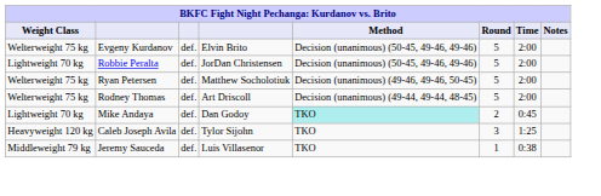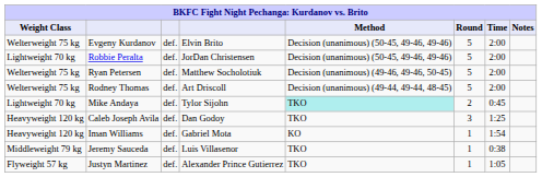 <table class="wikitable" style="font-size: 80%;">
 <tr>
 <th colspan="8" style="background-color: #ccf; color: #000080; text-align: center;"><strong>BKFC Fight Night Pechanga: Kurdanov vs. Brito</strong></th>
 </tr>
 <tr>
 <th colspan="1" style="background-color: #E6E8FA; color: #000000; text-align: center;">Weight Class</th>
 <th colspan="1" style="background-color: #E6E8FA; color: #000000; text-align: center;"></th>
 <th colspan="1" style="background-color: #E6E8FA; color: #000000; text-align: center;"></th>
 <th colspan="1" style="background-color: #E6E8FA; color: #000000; text-align: center;"></th>
 <th colspan="1" style="background-color: #E6E8FA; color: #000000; text-align: center;">Method</th>
 <th colspan="1" style="background-color: #E6E8FA; color: #000000; text-align: center;">Round</th>
 <th colspan="1" style="background-color: #E6E8FA; color: #000000; text-align: center;">Time</th>
 <th colspan="1" style="background-color: #E6E8FA; color: #000000; text-align: center;">Notes</th>
 </tr>
 <tr>
 <td>Welterweight 75 kg</td>
 <td> Evgeny Kurdanov</td>
 <td align=center>def.</td>
 <td> Elvin Brito</td>
 <td>Decision (unanimous) (50-45, 49-46, 49-46)</td>
 <td align=center>5</td>
 <td align=center>2:00</td>
 <td></td>
 </tr>
 <tr>
 <td>Lightweight 70 kg</td>
 <td> <a href='#'>Robbie Peralta</a></td>
 <td align=center>def.</td>
 <td> JorDan Christensen</td>
 <td>Decision (unanimous) (50-45, 49-46, 49-46)</td>
 <td align=center>5</td>
 <td align=center>2:00</td>
 <td></td>
 </tr>
 <tr>
 <td>Welterweight 75 kg</td>
 <td> Ryan Petersen</td>
 <td>def.</td>
 <td> Matthew Socholotiuk</td>
 <td>Decision (unanimous) (49-46, 49-46, 50-45)</td>
 <td align=center>5</td>
 <td align=center>2:00</td>
 <td></td>
 </tr>
 <tr>
 <td>Welterweight 75 kg</td>
 <td> Rodney Thomas</td>
 <td>def.</td>
 <td> Art Driscoll</td>
 <td>Decision (unanimous) (49-44, 49-44, 48-45)</td>
 <td align=center>5</td>
 <td align=center>2:00</td>
 <td></td>
 </tr>
 <tr>
 <td>Lightweight 70 kg</td>
 <td> Mike Andaya</td>
 <td>def.</td>
-<td> Dan Godoy</td>
+<td> Tylor Sijohn</td>
 <td style="background: paleturquoise;">TKO</td>
 <td align=center>2</td>
 <td align=center>0:45</td>
 <td></td>
 </tr>
 <tr>
 <td>Heavyweight 120 kg</td>
 <td> Caleb Joseph Avila</td>
 <td>def.</td>
-<td> Tylor Sijohn</td>
+<td> Dan Godoy</td>
 <td>TKO</td>
 <td align=center>3</td>
 <td align=center>1:25</td>
+<td></td>
+</tr>
+<tr>
+<td>Heavyweight 120 kg</td>
+<td> Iman Williams</td>
+<td>def.</td>
+<td> Gabriel Mota</td>
+<td>KO</td>
+<td align=center>1</td>
+<td align=center>1:54</td>
 <td></td>
 </tr>
 <tr>
 <td>Middleweight 79 kg</td>
 <td> Jeremy Sauceda</td>
 <td>def.</td>
 <td> Luis Villasenor</td>
 <td>TKO</td>
 <td align=center>1</td>
 <td align=center>0:38</td>
 <td></td>
 </tr>
+<tr>
+<td>Flyweight 57 kg</td>
+<td> Justyn Martinez</td>
+<td>def.</td>
+<td> Alexander Prince Gutierrez</td>
+<td>TKO</td>
+<td align=center>1</td>
+<td align=center>1:05</td>
+<td></td>
+</tr>
 </table>
